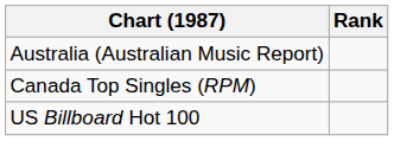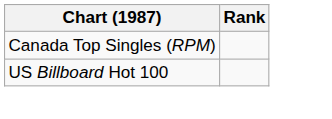 <table class="wikitable sortable">
 <tr>
 <th>Chart (1987)</th>
 <th>Rank</th>
-</tr>
-<tr>
-<td>Australia (Australian Music Report)</td>
-<td></td>
 </tr>
 <tr>
 <td>Canada Top Singles (<em>RPM</em>)</td>
 <td></td>
 </tr>
 <tr>
 <td>US <em>Billboard</em> Hot 100</td>
 <td></td>
 </tr>
 </table>
